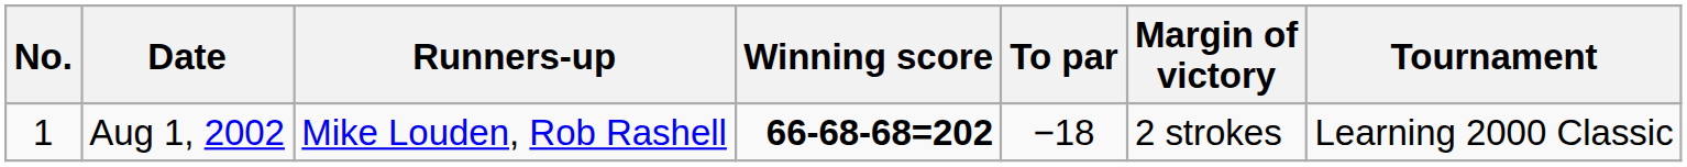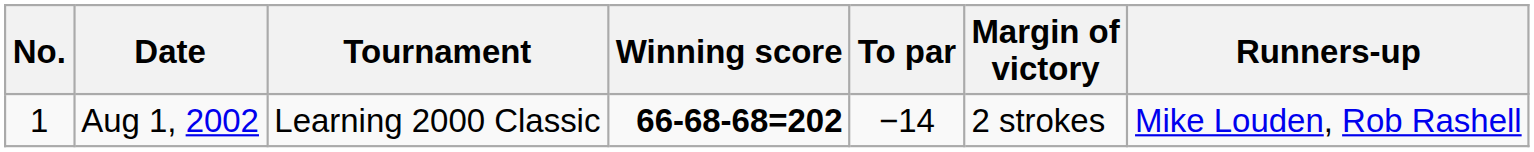 <table class="wikitable" style="font-size:95%;">
 <tr>
 <th>No.</th>
 <th>Date</th>
-<th>Runners-up</th>
+<th>Tournament</th>
 <th>Winning score</th>
 <th>To par</th>
 <th>Margin of<br>victory</th>
-<th>Tournament</th>
+<th>Runners-up</th>
 </tr>
 <tr>
 <td align=center>1</td>
 <td align=right>Aug 1, <a href='#'>2002</a></td>
+<td>Learning 2000 Classic</td>
+<td align=right><strong>66-68-68=202</strong></td>
+<td align=center>−14</td>
+<td>2 strokes</td>
 <td> <a href='#'>Mike Louden</a>,  <a href='#'>Rob Rashell</a></td>
-<td align=right><strong>66-68-68=202</strong></td>
-<td align=center>−18</td>
-<td>2 strokes</td>
-<td>Learning 2000 Classic</td>
 </tr>
 </table>
